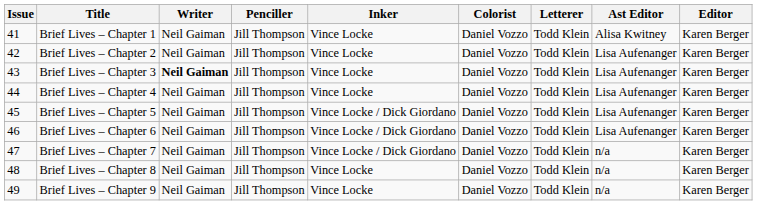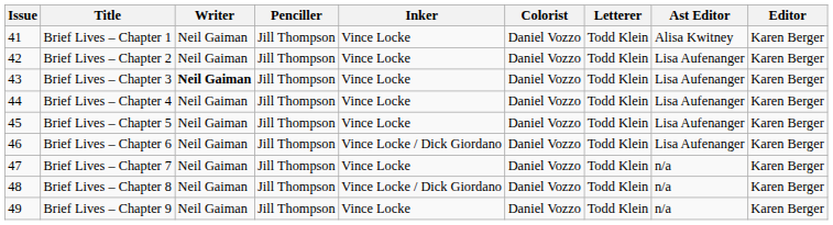 <table class="wikitable">
 <tr>
 <th>Issue</th>
 <th>Title</th>
 <th>Writer</th>
 <th>Penciller</th>
 <th>Inker</th>
 <th>Colorist</th>
 <th>Letterer</th>
 <th>Ast Editor</th>
 <th>Editor</th>
 </tr>
 <tr>
 <td>41</td>
 <td>Brief Lives – Chapter 1</td>
 <td>Neil Gaiman</td>
 <td>Jill Thompson</td>
 <td>Vince Locke</td>
 <td>Daniel Vozzo</td>
 <td>Todd Klein</td>
 <td>Alisa Kwitney</td>
 <td>Karen Berger</td>
 </tr>
 <tr>
 <td>42</td>
 <td>Brief Lives – Chapter 2</td>
 <td>Neil Gaiman</td>
 <td>Jill Thompson</td>
 <td>Vince Locke</td>
 <td>Daniel Vozzo</td>
 <td>Todd Klein</td>
 <td>Lisa Aufenanger</td>
 <td>Karen Berger</td>
 </tr>
 <tr>
 <td>43</td>
 <td>Brief Lives – Chapter 3</td>
 <td><strong>Neil Gaiman</strong></td>
 <td>Jill Thompson</td>
 <td>Vince Locke</td>
 <td>Daniel Vozzo</td>
 <td>Todd Klein</td>
 <td>Lisa Aufenanger</td>
 <td>Karen Berger</td>
 </tr>
 <tr>
 <td>44</td>
 <td>Brief Lives – Chapter 4</td>
 <td>Neil Gaiman</td>
 <td>Jill Thompson</td>
 <td>Vince Locke</td>
 <td>Daniel Vozzo</td>
 <td>Todd Klein</td>
 <td>Lisa Aufenanger</td>
 <td>Karen Berger</td>
 </tr>
 <tr>
 <td>45</td>
 <td>Brief Lives – Chapter 5</td>
 <td>Neil Gaiman</td>
 <td>Jill Thompson</td>
-<td>Vince Locke / Dick Giordano</td>
+<td>Vince Locke</td>
 <td>Daniel Vozzo</td>
 <td>Todd Klein</td>
 <td>Lisa Aufenanger</td>
 <td>Karen Berger</td>
 </tr>
 <tr>
 <td>46</td>
 <td>Brief Lives – Chapter 6</td>
 <td>Neil Gaiman</td>
 <td>Jill Thompson</td>
 <td>Vince Locke / Dick Giordano</td>
 <td>Daniel Vozzo</td>
 <td>Todd Klein</td>
 <td>Lisa Aufenanger</td>
 <td>Karen Berger</td>
 </tr>
 <tr>
 <td>47</td>
 <td>Brief Lives – Chapter 7</td>
 <td>Neil Gaiman</td>
 <td>Jill Thompson</td>
-<td>Vince Locke / Dick Giordano</td>
+<td>Vince Locke</td>
 <td>Daniel Vozzo</td>
 <td>Todd Klein</td>
 <td>n/a</td>
 <td>Karen Berger</td>
 </tr>
 <tr>
 <td>48</td>
 <td>Brief Lives – Chapter 8</td>
 <td>Neil Gaiman</td>
 <td>Jill Thompson</td>
-<td>Vince Locke</td>
+<td>Vince Locke / Dick Giordano</td>
 <td>Daniel Vozzo</td>
 <td>Todd Klein</td>
 <td>n/a</td>
 <td>Karen Berger</td>
 </tr>
 <tr>
 <td>49</td>
 <td>Brief Lives – Chapter 9</td>
 <td>Neil Gaiman</td>
 <td>Jill Thompson</td>
 <td>Vince Locke</td>
 <td>Daniel Vozzo</td>
 <td>Todd Klein</td>
 <td>n/a</td>
 <td>Karen Berger</td>
 </tr>
 </table>
